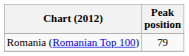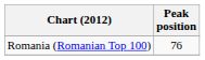 <table class="wikitable sortable">
 <tr>
 <th>Chart (2012)</th>
 <th>Peak<br>position</th>
 </tr>
 <tr>
 </tr>
 <tr>
 <td>Romania (<a href='#'>Romanian Top 100</a>)</td>
-<td style="text-align:center;">79</td>
+<td style="text-align:center;">76</td>
 </tr>
 <tr>
 </tr>
 <tr>
 </tr>
 <tr>
 </tr>
 <tr>
 </tr>
 </table>
